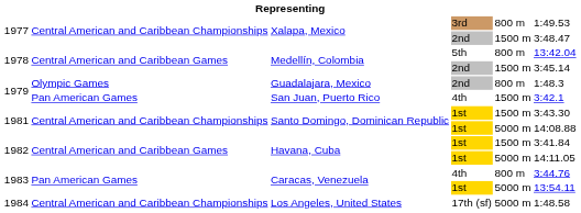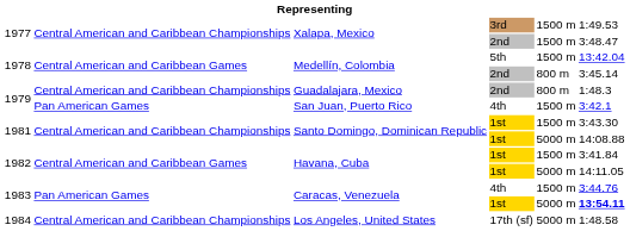 <table>
 <tr>
 <th colspan="6">Representing </th>
 </tr>
 <tr>
 <td rowspan=2>1977</td>
 <td rowspan=2><a href='#'>Central American and Caribbean Championships</a></td>
 <td rowspan=2><a href='#'>Xalapa, Mexico</a></td>
 <td bgcolor="cc9966">3rd</td>
-<td>800 m</td>
+<td>1500 m</td>
 <td>1:49.53</td>
 </tr>
 <tr>
 <td bgcolor="silver">2nd</td>
 <td>1500 m</td>
 <td>3:48.47</td>
 </tr>
 <tr>
 <td rowspan=2>1978</td>
 <td rowspan=2><a href='#'>Central American and Caribbean Games</a></td>
 <td rowspan=2><a href='#'>Medellín, Colombia</a></td>
 <td>5th</td>
-<td>800 m</td>
+<td>1500 m</td>
 <td><a href='#'>13:42.04</a></td>
 </tr>
 <tr>
 <td bgcolor="silver">2nd</td>
-<td>1500 m</td>
+<td>800 m</td>
 <td>3:45.14</td>
 </tr>
 <tr>
 <td rowspan=2>1979</td>
-<td><a href='#'>Olympic Games</a></td>
+<td><a href='#'>Central American and Caribbean Championships</a></td>
 <td><a href='#'>Guadalajara, Mexico</a></td>
 <td bgcolor="silver">2nd</td>
 <td>800 m</td>
 <td>1:48.3</td>
 </tr>
 <tr>
 <td><a href='#'>Pan American Games</a></td>
 <td><a href='#'>San Juan, Puerto Rico</a></td>
 <td>4th</td>
 <td>1500 m</td>
 <td><a href='#'>3:42.1</a></td>
 </tr>
 <tr>
 <td rowspan=2>1981</td>
 <td rowspan=2><a href='#'>Central American and Caribbean Championships</a></td>
 <td rowspan=2><a href='#'>Santo Domingo, Dominican Republic</a></td>
 <td bgcolor="gold">1st</td>
 <td>1500 m</td>
 <td>3:43.30</td>
 </tr>
 <tr>
 <td bgcolor="gold">1st</td>
 <td>5000 m</td>
 <td>14:08.88</td>
 </tr>
 <tr>
 <td rowspan=2>1982</td>
 <td rowspan=2><a href='#'>Central American and Caribbean Games</a></td>
 <td rowspan=2><a href='#'>Havana, Cuba</a></td>
 <td bgcolor="gold">1st</td>
 <td>1500 m</td>
 <td>3:41.84</td>
 </tr>
 <tr>
 <td bgcolor="gold">1st</td>
 <td>5000 m</td>
 <td>14:11.05</td>
 </tr>
 <tr>
 <td rowspan=2>1983</td>
 <td rowspan=2><a href='#'>Pan American Games</a></td>
 <td rowspan=2><a href='#'>Caracas, Venezuela</a></td>
 <td>4th</td>
-<td>800 m</td>
+<td>1500 m</td>
 <td><a href='#'>3:44.76</a></td>
 </tr>
 <tr>
 <td bgcolor="gold">1st</td>
 <td>5000 m</td>
-<td><a href='#'>13:54.11</a></td>
+<td><strong><a href='#'>13:54.11</a></strong></td>
 </tr>
 <tr>
 <td>1984</td>
 <td><a href='#'>Central American and Caribbean Championships</a></td>
 <td><a href='#'>Los Angeles, United States</a></td>
 <td>17th (sf)</td>
 <td>5000 m</td>
 <td>1:48.58</td>
 </tr>
 </table>
